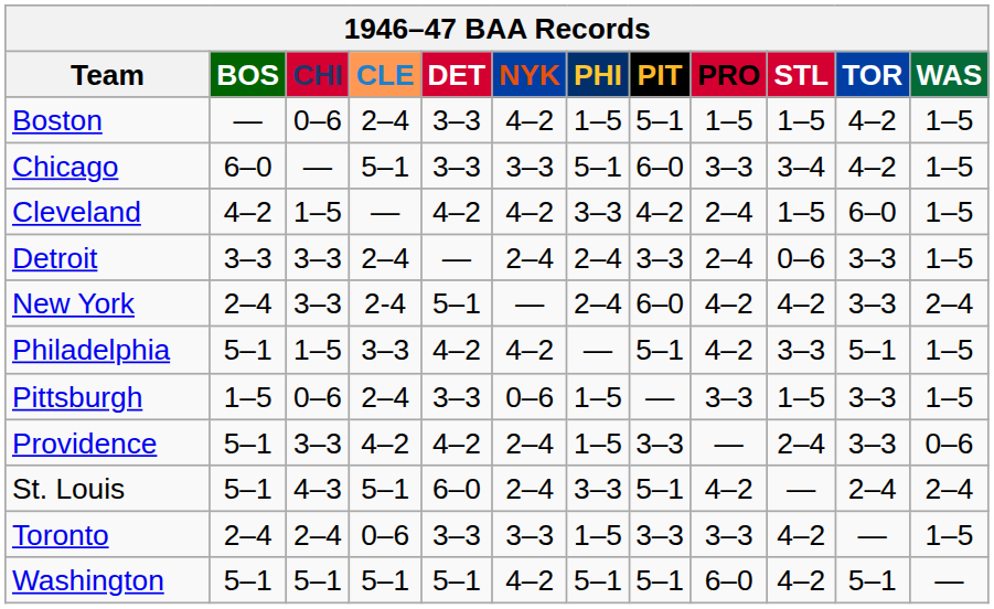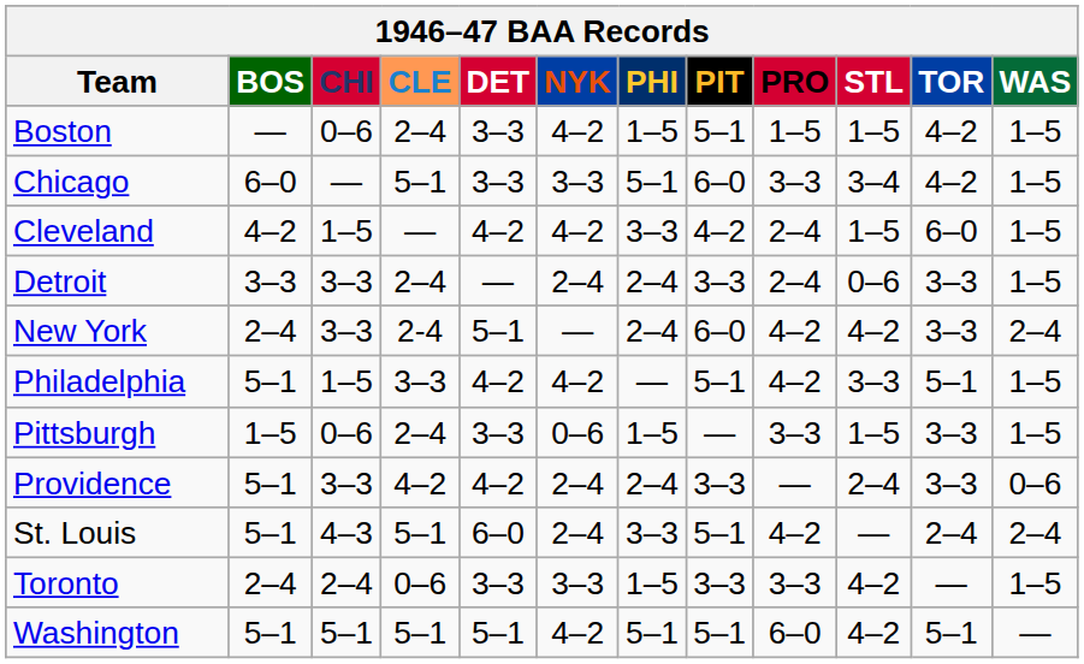 <table class="wikitable" style="font-size:95%; text-align:center;">
 <tr>
 <th colspan=12>1946–47 BAA Records</th>
 </tr>
 <tr>
 <th width=100>Team</th>
 <th style="background:#006400;color:#FFFFFF;width=35">BOS</th>
 <th style="background:#D50032;color:#22356A;width=35">CHI</th>
 <th style="background:#FF9853;color:#1B81CE;width=35">CLE</th>
 <th style="background:#D40032;color:#FFFFFF;width=35">DET</th>
 <th style="background:#003EA4;color:#E85109;width=35">NYK</th>
 <th style="background:#002F6C;color:#FFC72C;width=35">PHI</th>
 <th style="background:#000000;color:#FDB827;width=35">PIT</th>
 <th style="background:#D40032;color:#000000;width=35">PRO</th>
 <th style="background:#D40032;color:#FFFFFF;width=35">STL</th>
 <th style="background:#003EA4;color:#FFFFFF;width=35">TOR</th>
 <th style="background:#046B38;color:#FFFFFF;width=35">WAS</th>
 </tr>
 <tr>
 <td style="text-align:left;"><a href='#'>Boston</a></td>
 <td>—</td>
 <td>0–6</td>
 <td>2–4</td>
 <td>3–3</td>
 <td>4–2</td>
 <td>1–5</td>
 <td>5–1</td>
 <td>1–5</td>
 <td>1–5</td>
 <td>4–2</td>
 <td>1–5</td>
 </tr>
 <tr>
 <td style="text-align:left;"><a href='#'>Chicago</a></td>
 <td>6–0</td>
 <td>—</td>
 <td>5–1</td>
 <td>3–3</td>
 <td>3–3</td>
 <td>5–1</td>
 <td>6–0</td>
 <td>3–3</td>
 <td>3–4</td>
 <td>4–2</td>
 <td>1–5</td>
 </tr>
 <tr>
 <td style="text-align:left;"><a href='#'>Cleveland</a></td>
 <td>4–2</td>
 <td>1–5</td>
 <td>—</td>
 <td>4–2</td>
 <td>4–2</td>
 <td>3–3</td>
 <td>4–2</td>
 <td>2–4</td>
 <td>1–5</td>
 <td>6–0</td>
 <td>1–5</td>
 </tr>
 <tr>
 <td style="text-align:left;"><a href='#'>Detroit</a></td>
 <td>3–3</td>
 <td>3–3</td>
 <td>2–4</td>
 <td>—</td>
 <td>2–4</td>
 <td>2–4</td>
 <td>3–3</td>
 <td>2–4</td>
 <td>0–6</td>
 <td>3–3</td>
 <td>1–5</td>
 </tr>
 <tr>
 <td style="text-align:left;"><a href='#'>New York</a></td>
 <td>2–4</td>
 <td>3–3</td>
 <td>2-4</td>
 <td>5–1</td>
 <td>—</td>
 <td>2–4</td>
 <td>6–0</td>
 <td>4–2</td>
 <td>4–2</td>
 <td>3–3</td>
 <td>2–4</td>
 </tr>
 <tr>
 <td style="text-align:left;"><a href='#'>Philadelphia</a></td>
 <td>5–1</td>
 <td>1–5</td>
 <td>3–3</td>
 <td>4–2</td>
 <td>4–2</td>
 <td>—</td>
 <td>5–1</td>
 <td>4–2</td>
 <td>3–3</td>
 <td>5–1</td>
 <td>1–5</td>
 </tr>
 <tr>
 <td style="text-align:left;"><a href='#'>Pittsburgh</a></td>
 <td>1–5</td>
 <td>0–6</td>
 <td>2–4</td>
 <td>3–3</td>
 <td>0–6</td>
 <td>1–5</td>
 <td>—</td>
 <td>3–3</td>
 <td>1–5</td>
 <td>3–3</td>
 <td>1–5</td>
 </tr>
 <tr>
 <td style="text-align:left;"><a href='#'>Providence</a></td>
 <td>5–1</td>
 <td>3–3</td>
 <td>4–2</td>
 <td>4–2</td>
 <td>2–4</td>
-<td>1–5</td>
+<td>2–4</td>
 <td>3–3</td>
 <td>—</td>
 <td>2–4</td>
 <td>3–3</td>
 <td>0–6</td>
 </tr>
 <tr>
 <td style="text-align:left;">St. Louis</td>
 <td>5–1</td>
 <td>4–3</td>
 <td>5–1</td>
 <td>6–0</td>
 <td>2–4</td>
 <td>3–3</td>
 <td>5–1</td>
 <td>4–2</td>
 <td>—</td>
 <td>2–4</td>
 <td>2–4</td>
 </tr>
 <tr>
 <td style="text-align:left;"><a href='#'>Toronto</a></td>
 <td>2–4</td>
 <td>2–4</td>
 <td>0–6</td>
 <td>3–3</td>
 <td>3–3</td>
 <td>1–5</td>
 <td>3–3</td>
 <td>3–3</td>
 <td>4–2</td>
 <td>—</td>
 <td>1–5</td>
 </tr>
 <tr>
 <td style="text-align:left;"><a href='#'>Washington</a></td>
 <td>5–1</td>
 <td>5–1</td>
 <td>5–1</td>
 <td>5–1</td>
 <td>4–2</td>
 <td>5–1</td>
 <td>5–1</td>
 <td>6–0</td>
 <td>4–2</td>
 <td>5–1</td>
 <td>—</td>
 </tr>
 </table>
